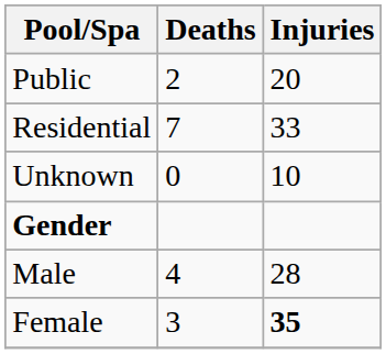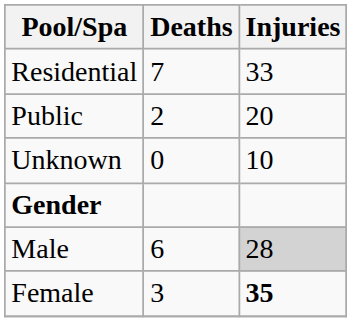 <table class="wikitable" border="1">
 <tr>
 <th>Pool/Spa</th>
 <th>Deaths</th>
 <th>Injuries</th>
 </tr>
 <tr>
+<td>Residential</td>
+<td>7</td>
+<td>33</td>
+</tr>
+<tr>
 <td>Public</td>
 <td>2</td>
 <td>20</td>
-</tr>
-<tr>
-<td>Residential</td>
-<td>7</td>
-<td>33</td>
 </tr>
 <tr>
 <td>Unknown</td>
 <td>0</td>
 <td>10</td>
 </tr>
 <tr>
 <td><strong>Gender</strong></td>
 <td></td>
 <td></td>
 </tr>
 <tr>
 <td>Male</td>
-<td>4</td>
-<td>28</td>
+<td>6</td>
+<td style="background: lightgrey;">28</td>
 </tr>
 <tr>
 <td>Female</td>
 <td>3</td>
 <td><strong>35</strong></td>
 </tr>
 <tr>
 </tr>
 </table>
